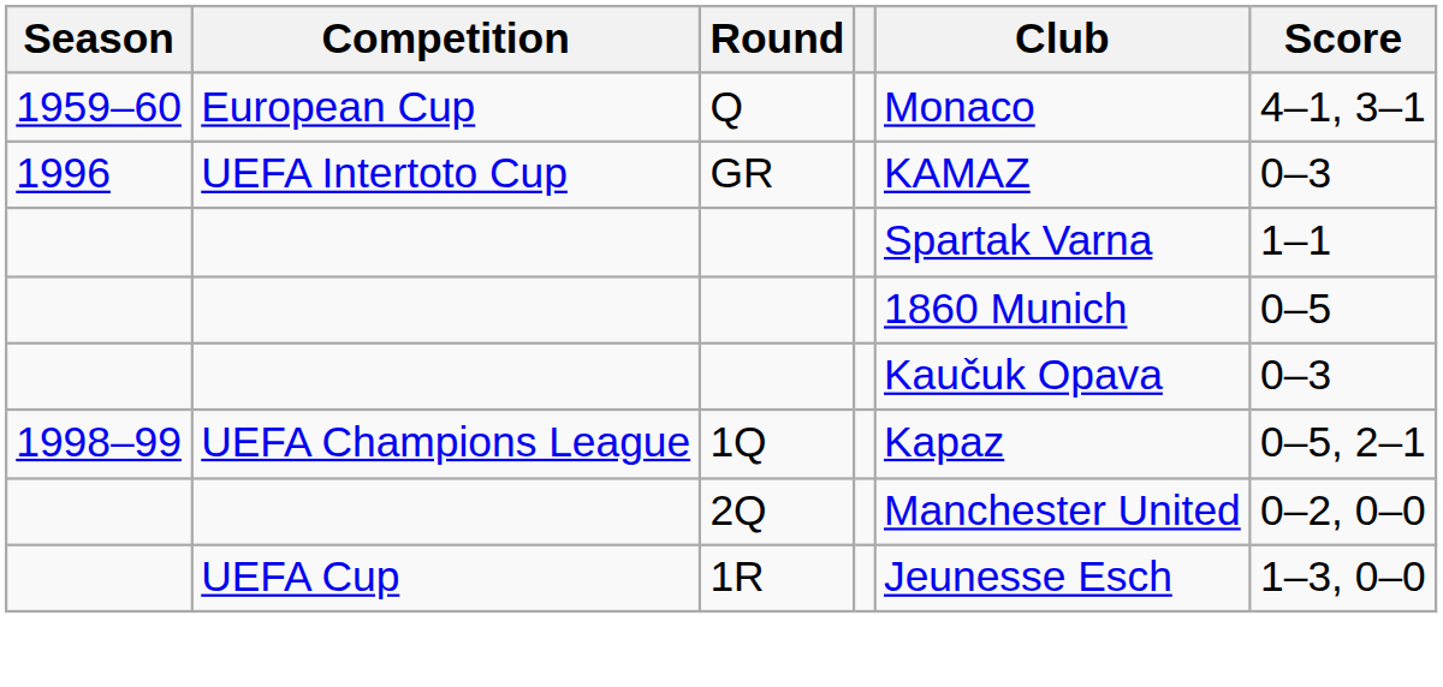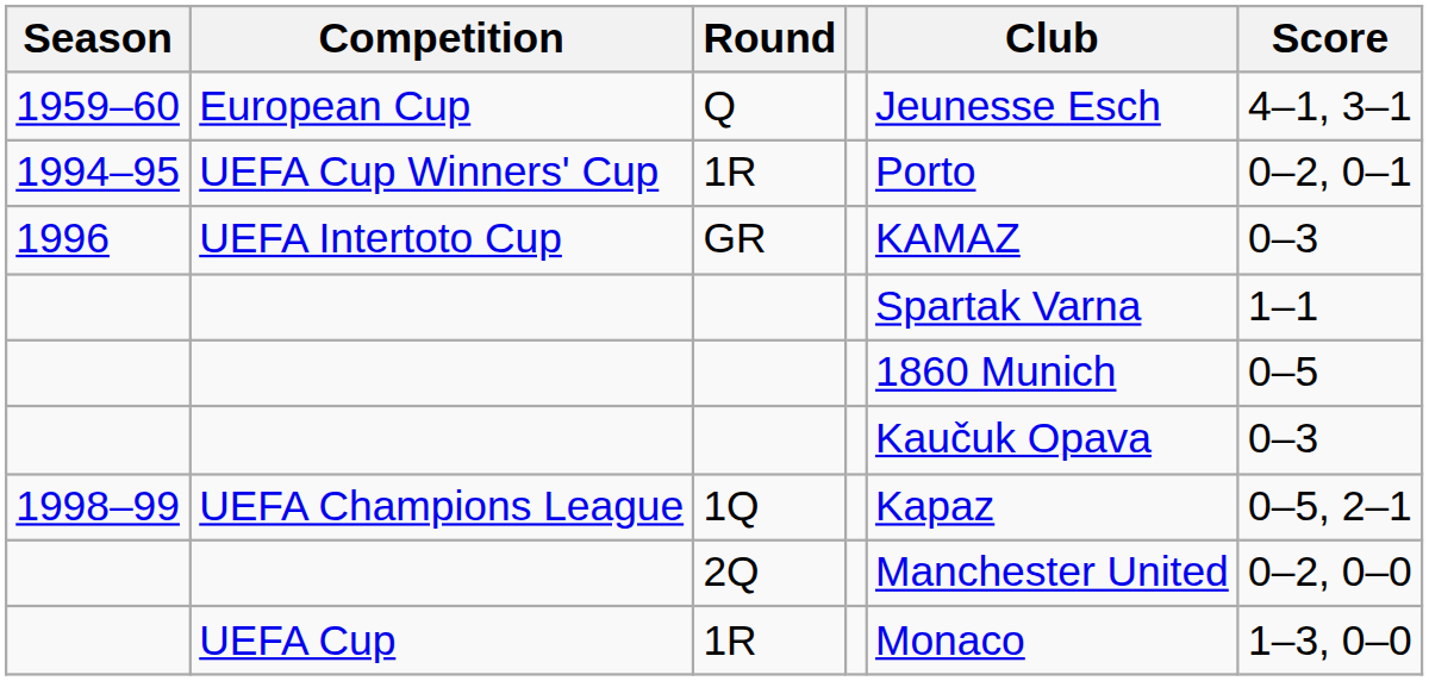 <table class="wikitable">
 <tr>
 <th>Season</th>
 <th>Competition</th>
 <th>Round</th>
 <th></th>
 <th>Club</th>
 <th>Score</th>
 </tr>
 <tr>
 <td><a href='#'>1959–60</a></td>
 <td><a href='#'>European Cup</a></td>
 <td>Q</td>
 <td></td>
-<td><a href='#'>Monaco</a></td>
+<td><a href='#'>Jeunesse Esch</a></td>
 <td>4–1, 3–1</td>
+</tr>
+<tr>
+<td><a href='#'>1994–95</a></td>
+<td><a href='#'>UEFA Cup Winners' Cup</a></td>
+<td>1R</td>
+<td></td>
+<td><a href='#'>Porto</a></td>
+<td>0–2, 0–1</td>
 </tr>
 <tr>
 <td><a href='#'>1996</a></td>
 <td><a href='#'>UEFA Intertoto Cup</a></td>
 <td>GR</td>
 <td></td>
 <td><a href='#'>KAMAZ</a></td>
 <td>0–3</td>
 </tr>
 <tr>
 <td></td>
 <td></td>
 <td></td>
 <td></td>
 <td><a href='#'>Spartak Varna</a></td>
 <td>1–1</td>
 </tr>
 <tr>
 <td></td>
 <td></td>
 <td></td>
 <td></td>
 <td><a href='#'>1860 Munich</a></td>
 <td>0–5</td>
 </tr>
 <tr>
 <td></td>
 <td></td>
 <td></td>
 <td></td>
 <td><a href='#'>Kaučuk Opava</a></td>
 <td>0–3</td>
 </tr>
 <tr>
 <td><a href='#'>1998–99</a></td>
 <td><a href='#'>UEFA Champions League</a></td>
 <td>1Q</td>
 <td></td>
 <td><a href='#'>Kapaz</a></td>
 <td>0–5, 2–1</td>
 </tr>
 <tr>
 <td></td>
 <td></td>
 <td>2Q</td>
 <td></td>
 <td><a href='#'>Manchester United</a></td>
 <td>0–2, 0–0</td>
 </tr>
 <tr>
 <td></td>
 <td><a href='#'>UEFA Cup</a></td>
 <td>1R</td>
 <td></td>
-<td><a href='#'>Jeunesse Esch</a></td>
+<td><a href='#'>Monaco</a></td>
 <td>1–3, 0–0</td>
 </tr>
 </table>
